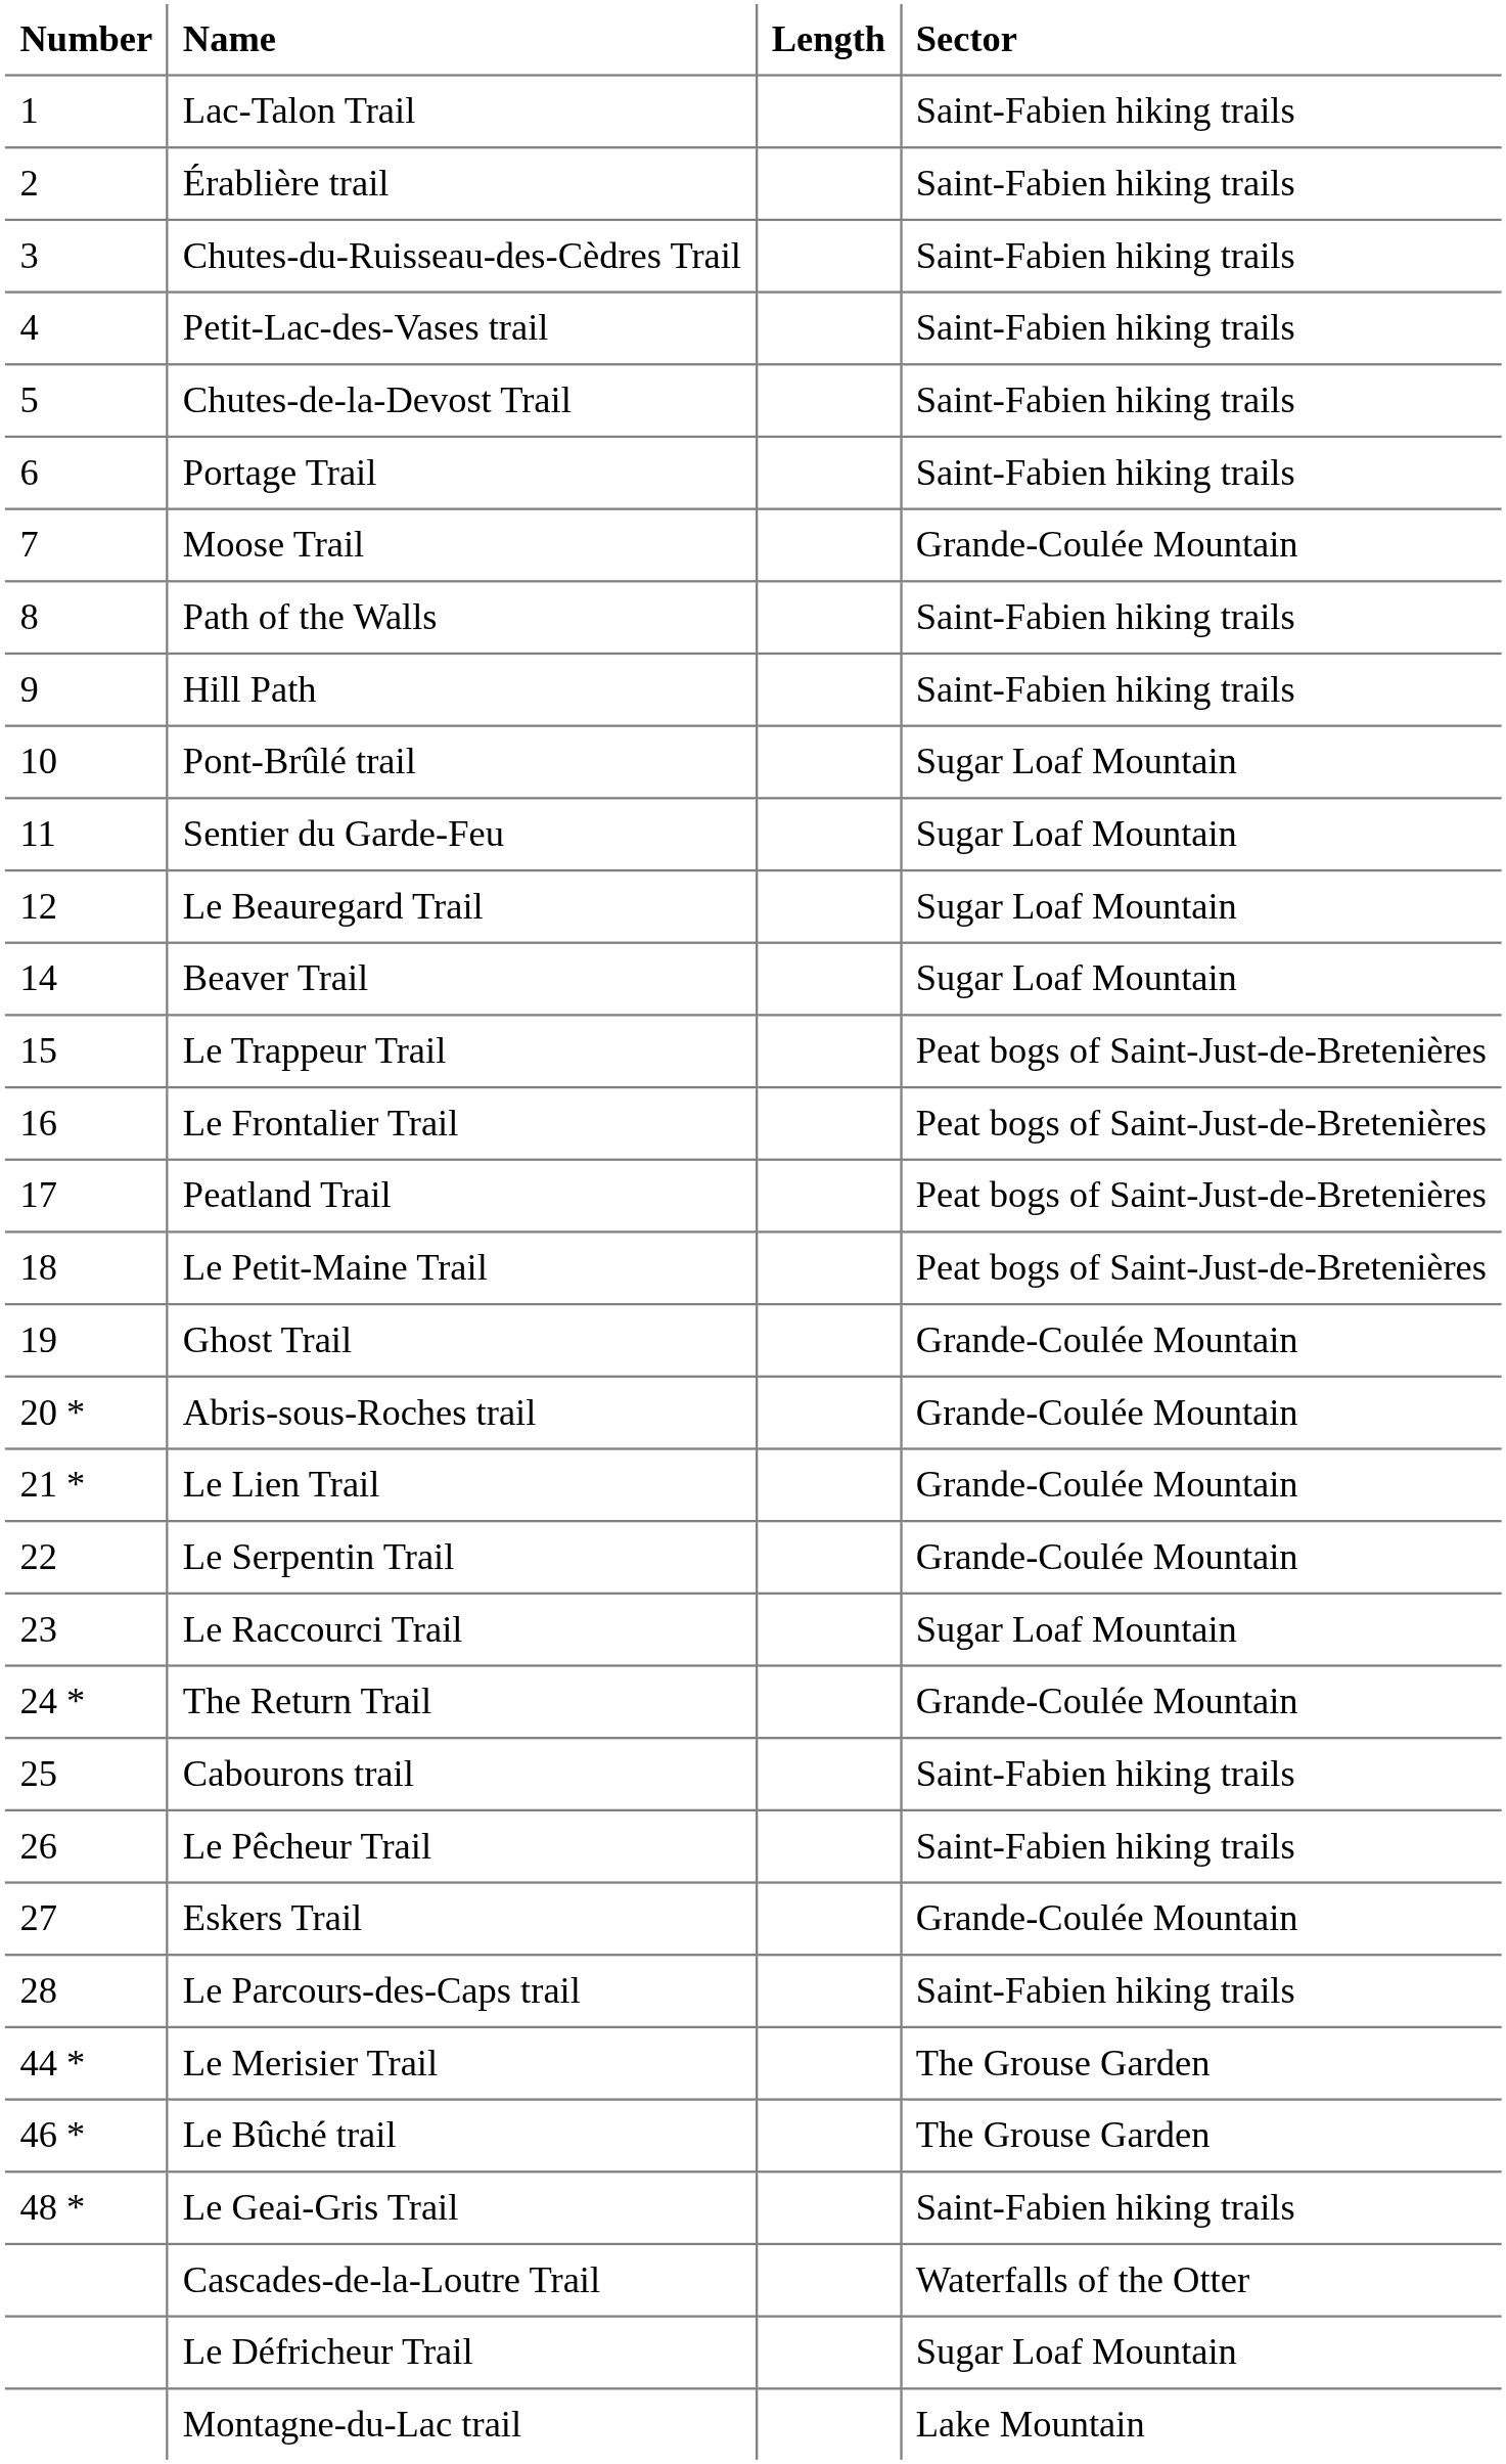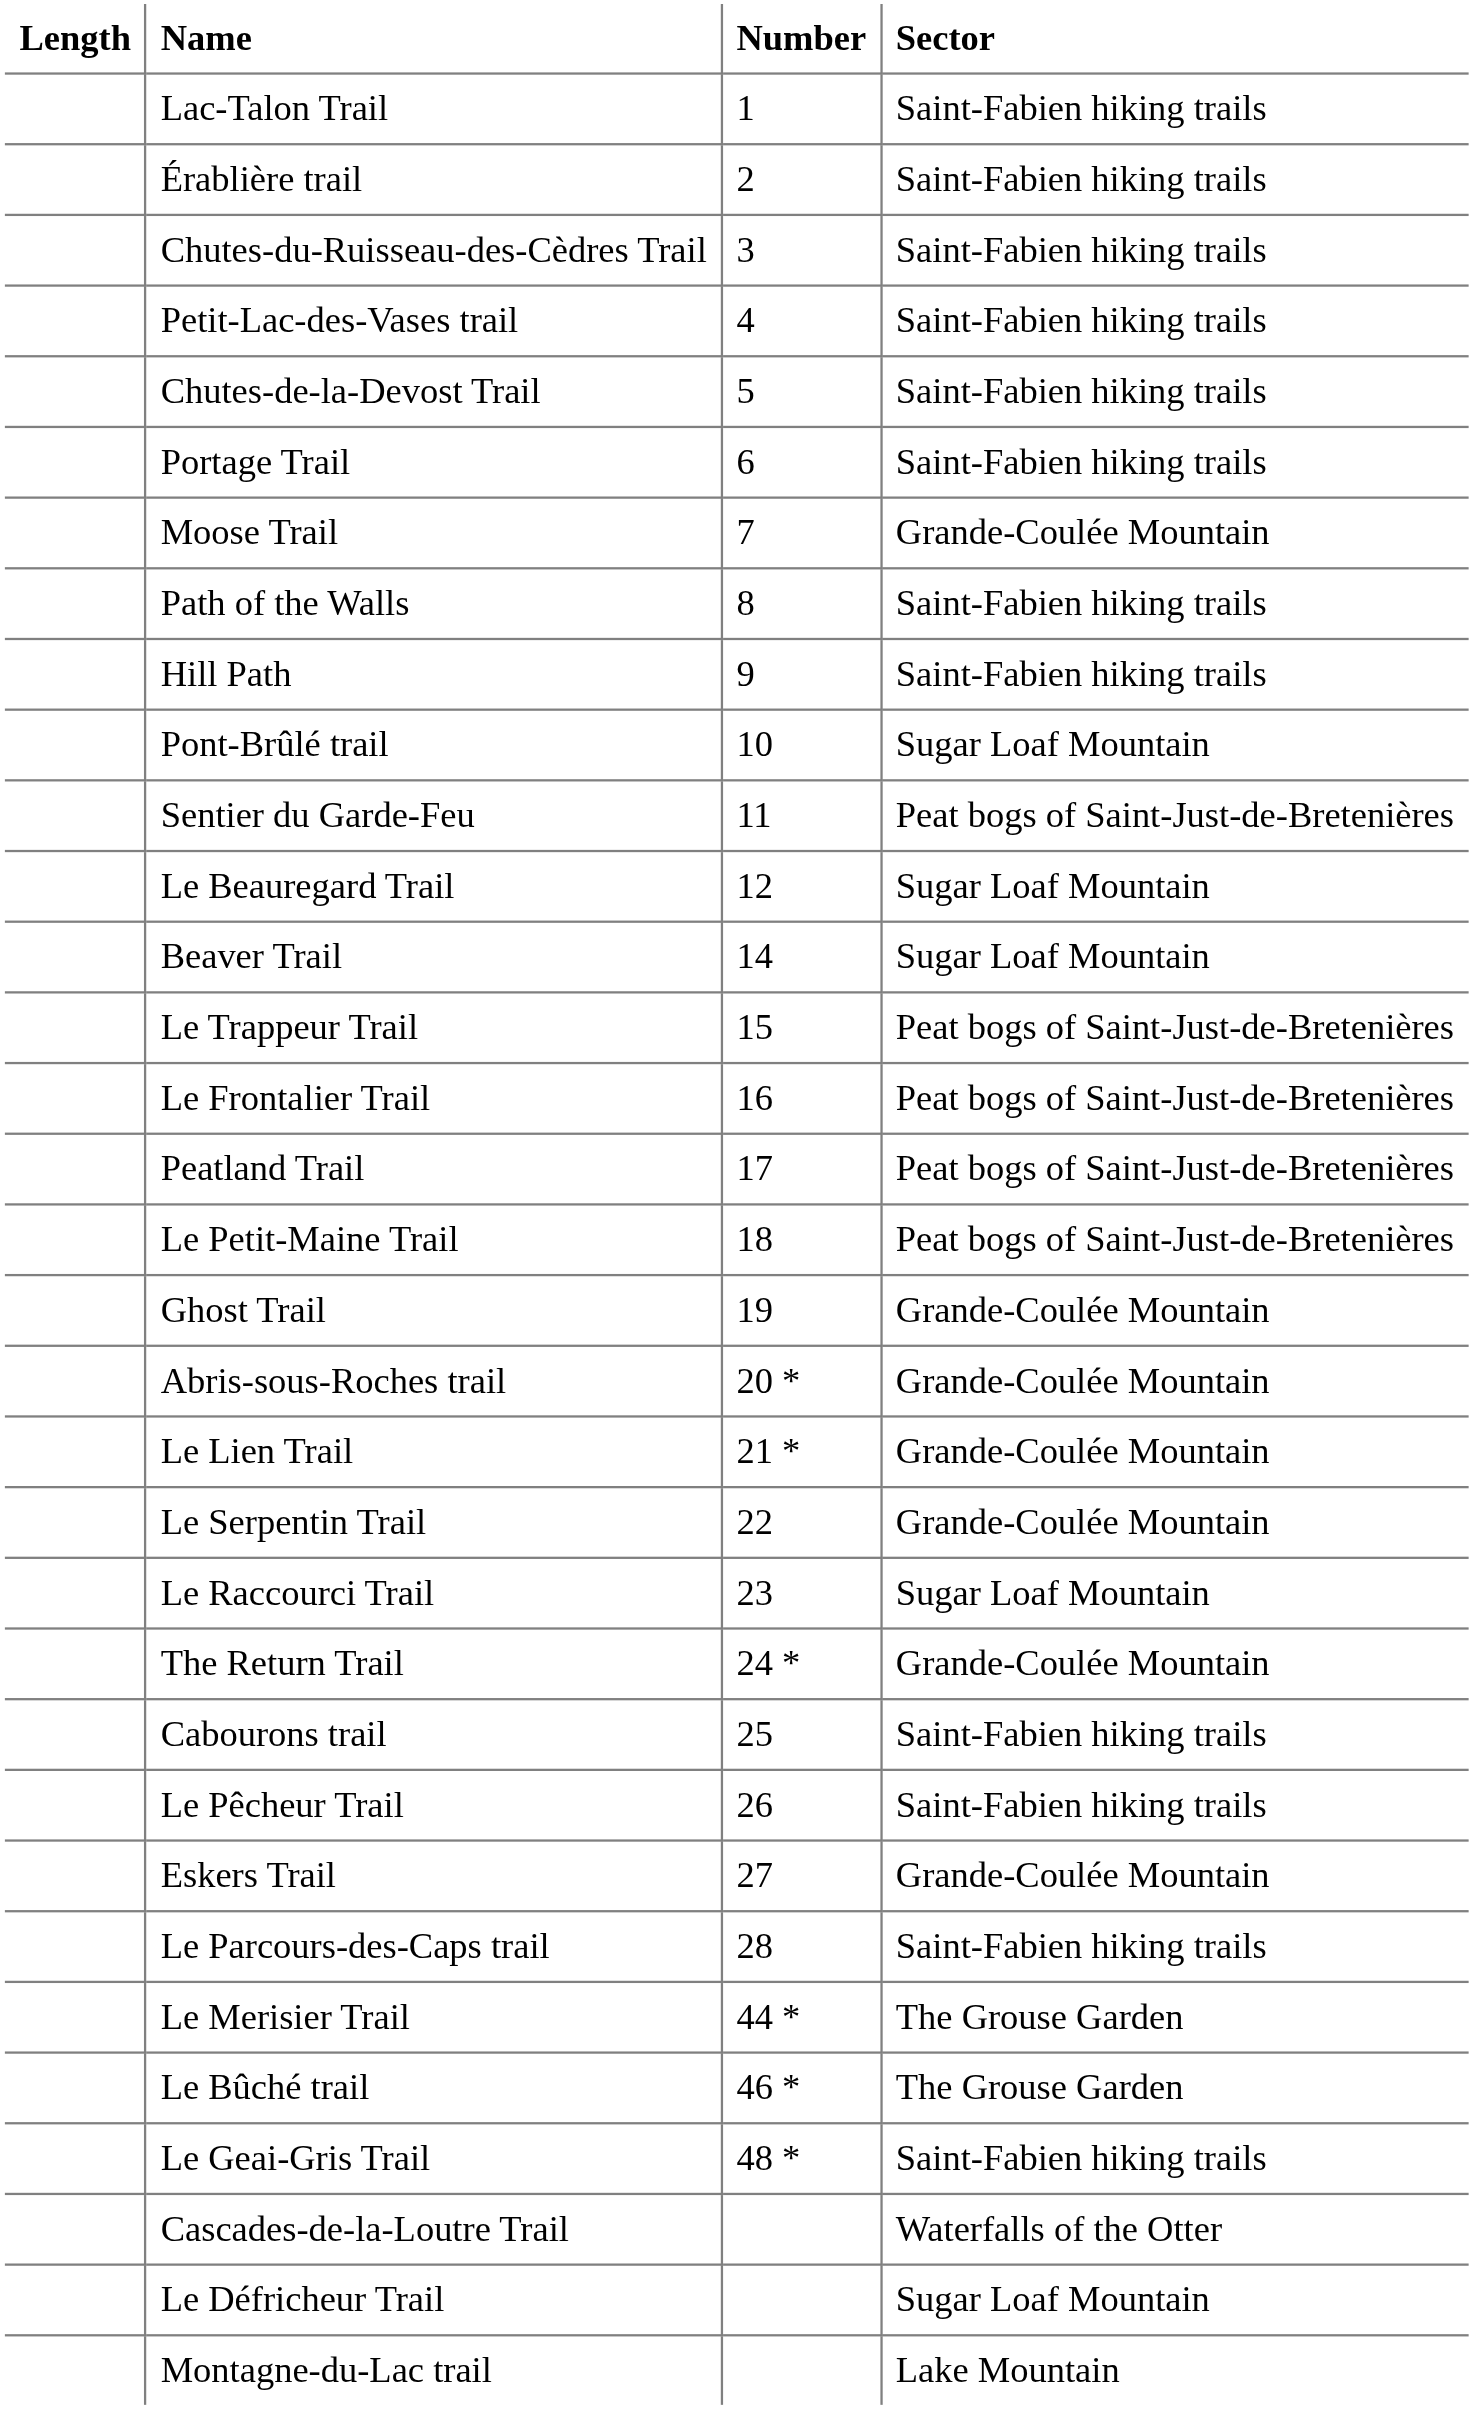 <table align = "center" rules = "all" cellspacing = "0" cellpadding = "6" style = "text-align: left; border: 1px solid # 999; border-right: 2px solid # 999; border-bottom: 2px solid # 999; margin-top: 1em ">
 <tr>
+<th>Length</th>
+<th>Name</th>
 <th>Number</th>
-<th>Name</th>
-<th>Length</th>
 <th>Sector</th>
 </tr>
 <tr valign = "top">
+<td></td>
+<td>Lac-Talon Trail</td>
 <td>1</td>
-<td>Lac-Talon Trail</td>
-<td></td>
 <td>Saint-Fabien hiking trails</td>
 </tr>
 <tr>
+<td></td>
+<td>Érablière trail</td>
 <td>2</td>
-<td>Érablière trail</td>
-<td></td>
 <td>Saint-Fabien hiking trails</td>
 </tr>
 <tr>
+<td></td>
+<td>Chutes-du-Ruisseau-des-Cèdres Trail</td>
 <td>3</td>
-<td>Chutes-du-Ruisseau-des-Cèdres Trail</td>
-<td></td>
 <td>Saint-Fabien hiking trails</td>
 </tr>
 <tr>
+<td></td>
+<td>Petit-Lac-des-Vases trail</td>
 <td>4</td>
-<td>Petit-Lac-des-Vases trail</td>
-<td></td>
 <td>Saint-Fabien hiking trails</td>
 </tr>
 <tr>
+<td></td>
+<td>Chutes-de-la-Devost Trail</td>
 <td>5</td>
-<td>Chutes-de-la-Devost Trail</td>
-<td></td>
 <td>Saint-Fabien hiking trails</td>
 </tr>
 <tr>
+<td></td>
+<td>Portage Trail</td>
 <td>6</td>
-<td>Portage Trail</td>
-<td></td>
 <td>Saint-Fabien hiking trails</td>
 </tr>
 <tr>
+<td></td>
+<td>Moose Trail</td>
 <td>7</td>
-<td>Moose Trail</td>
-<td></td>
 <td>Grande-Coulée Mountain</td>
 </tr>
 <tr>
+<td></td>
+<td>Path of the Walls</td>
 <td>8</td>
-<td>Path of the Walls</td>
-<td></td>
 <td>Saint-Fabien hiking trails</td>
 </tr>
 <tr>
+<td></td>
+<td>Hill Path</td>
 <td>9</td>
-<td>Hill Path</td>
-<td></td>
 <td>Saint-Fabien hiking trails</td>
 </tr>
 <tr>
+<td></td>
+<td>Pont-Brûlé trail</td>
 <td>10</td>
-<td>Pont-Brûlé trail</td>
-<td></td>
 <td>Sugar Loaf Mountain</td>
 </tr>
 <tr>
+<td></td>
+<td>Sentier du Garde-Feu</td>
 <td>11</td>
-<td>Sentier du Garde-Feu</td>
+<td>Peat bogs of Saint-Just-de-Bretenières</td>
+</tr>
+<tr>
 <td></td>
+<td>Le Beauregard Trail</td>
+<td>12</td>
 <td>Sugar Loaf Mountain</td>
 </tr>
 <tr>
-<td>12</td>
-<td>Le Beauregard Trail</td>
 <td></td>
+<td>Beaver Trail</td>
+<td>14</td>
 <td>Sugar Loaf Mountain</td>
 </tr>
 <tr>
-<td>14</td>
-<td>Beaver Trail</td>
 <td></td>
+<td>Le Trappeur Trail</td>
+<td>15</td>
+<td>Peat bogs of Saint-Just-de-Bretenières</td>
+</tr>
+<tr>
+<td></td>
+<td>Le Frontalier Trail</td>
+<td>16</td>
+<td>Peat bogs of Saint-Just-de-Bretenières</td>
+</tr>
+<tr>
+<td></td>
+<td>Peatland Trail</td>
+<td>17</td>
+<td>Peat bogs of Saint-Just-de-Bretenières</td>
+</tr>
+<tr>
+<td></td>
+<td>Le Petit-Maine Trail</td>
+<td>18</td>
+<td>Peat bogs of Saint-Just-de-Bretenières</td>
+</tr>
+<tr>
+<td></td>
+<td>Ghost Trail</td>
+<td>19</td>
+<td>Grande-Coulée Mountain</td>
+</tr>
+<tr>
+<td></td>
+<td>Abris-sous-Roches trail</td>
+<td>20 *</td>
+<td>Grande-Coulée Mountain</td>
+</tr>
+<tr>
+<td></td>
+<td>Le Lien Trail</td>
+<td>21 *</td>
+<td>Grande-Coulée Mountain</td>
+</tr>
+<tr>
+<td></td>
+<td>Le Serpentin Trail</td>
+<td>22</td>
+<td>Grande-Coulée Mountain</td>
+</tr>
+<tr>
+<td></td>
+<td>Le Raccourci Trail</td>
+<td>23</td>
 <td>Sugar Loaf Mountain</td>
 </tr>
 <tr>
-<td>15</td>
-<td>Le Trappeur Trail</td>
 <td></td>
-<td>Peat bogs of Saint-Just-de-Bretenières</td>
-</tr>
-<tr>
-<td>16</td>
-<td>Le Frontalier Trail</td>
-<td></td>
-<td>Peat bogs of Saint-Just-de-Bretenières</td>
-</tr>
-<tr>
-<td>17</td>
-<td>Peatland Trail</td>
-<td></td>
-<td>Peat bogs of Saint-Just-de-Bretenières</td>
-</tr>
-<tr>
-<td>18</td>
-<td>Le Petit-Maine Trail</td>
-<td></td>
-<td>Peat bogs of Saint-Just-de-Bretenières</td>
-</tr>
-<tr>
-<td>19</td>
-<td>Ghost Trail</td>
-<td></td>
+<td>The Return Trail</td>
+<td>24 *</td>
 <td>Grande-Coulée Mountain</td>
 </tr>
 <tr>
-<td>20 *</td>
-<td>Abris-sous-Roches trail</td>
 <td></td>
+<td>Cabourons trail</td>
+<td>25</td>
+<td>Saint-Fabien hiking trails</td>
+</tr>
+<tr>
+<td></td>
+<td>Le Pêcheur Trail</td>
+<td>26</td>
+<td>Saint-Fabien hiking trails</td>
+</tr>
+<tr>
+<td></td>
+<td>Eskers Trail</td>
+<td>27</td>
 <td>Grande-Coulée Mountain</td>
 </tr>
 <tr>
-<td>21 *</td>
-<td>Le Lien Trail</td>
 <td></td>
-<td>Grande-Coulée Mountain</td>
-</tr>
-<tr>
-<td>22</td>
-<td>Le Serpentin Trail</td>
-<td></td>
-<td>Grande-Coulée Mountain</td>
-</tr>
-<tr>
-<td>23</td>
-<td>Le Raccourci Trail</td>
-<td></td>
-<td>Sugar Loaf Mountain</td>
-</tr>
-<tr>
-<td>24 *</td>
-<td>The Return Trail</td>
-<td></td>
-<td>Grande-Coulée Mountain</td>
-</tr>
-<tr>
-<td>25</td>
-<td>Cabourons trail</td>
-<td></td>
+<td>Le Parcours-des-Caps trail</td>
+<td>28</td>
 <td>Saint-Fabien hiking trails</td>
 </tr>
 <tr>
-<td>26</td>
-<td>Le Pêcheur Trail</td>
 <td></td>
-<td>Saint-Fabien hiking trails</td>
-</tr>
-<tr>
-<td>27</td>
-<td>Eskers Trail</td>
-<td></td>
-<td>Grande-Coulée Mountain</td>
-</tr>
-<tr>
-<td>28</td>
-<td>Le Parcours-des-Caps trail</td>
-<td></td>
-<td>Saint-Fabien hiking trails</td>
-</tr>
-<tr>
+<td>Le Merisier Trail</td>
 <td>44 *</td>
-<td>Le Merisier Trail</td>
-<td></td>
 <td>The Grouse Garden</td>
 </tr>
 <tr>
+<td></td>
+<td>Le Bûché trail</td>
 <td>46 *</td>
-<td>Le Bûché trail</td>
-<td></td>
 <td>The Grouse Garden</td>
 </tr>
 <tr>
+<td></td>
+<td>Le Geai-Gris Trail</td>
 <td>48 *</td>
-<td>Le Geai-Gris Trail</td>
-<td></td>
 <td>Saint-Fabien hiking trails</td>
 </tr>
 <tr>
 <td></td>
 <td>Cascades-de-la-Loutre Trail</td>
 <td></td>
 <td>Waterfalls of the Otter</td>
 </tr>
 <tr>
 <td></td>
 <td>Le Défricheur Trail</td>
 <td></td>
 <td>Sugar Loaf Mountain</td>
 </tr>
 <tr>
 <td></td>
 <td>Montagne-du-Lac trail</td>
 <td></td>
 <td>Lake Mountain</td>
 </tr>
 </table>
